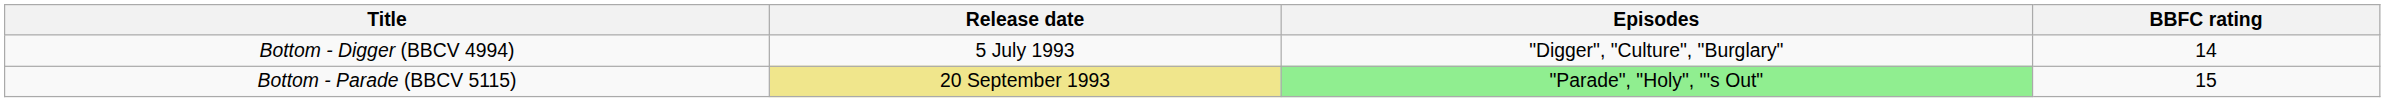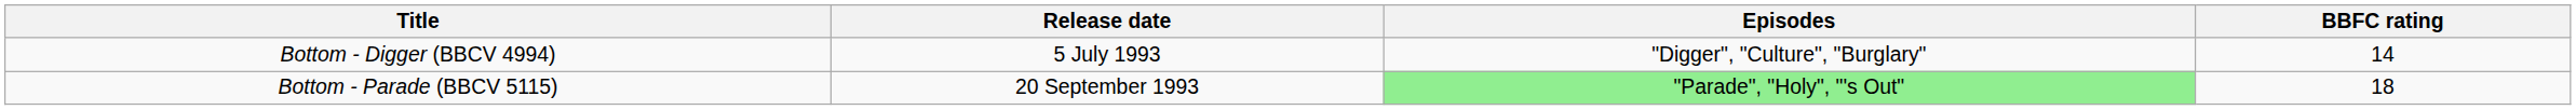 <table class="wikitable" style="width:99%;">
 <tr>
 <th>Title</th>
 <th>Release date</th>
 <th>Episodes</th>
 <th>BBFC rating</th>
 </tr>
 <tr style="text-align:center;">
 <td><em>Bottom - Digger</em> (BBCV 4994)</td>
 <td>5 July 1993</td>
 <td>"Digger", "Culture", "Burglary"</td>
 <td>14</td>
 </tr>
 <tr style="text-align:center;">
 <td><em>Bottom - Parade</em> (BBCV 5115)</td>
-<td style="background: khaki;">20 September 1993</td>
+<td>20 September 1993</td>
 <td style="background: lightgreen;">"Parade", "Holy", "'s Out"</td>
-<td>15</td>
+<td>18</td>
 </tr>
 </table>
